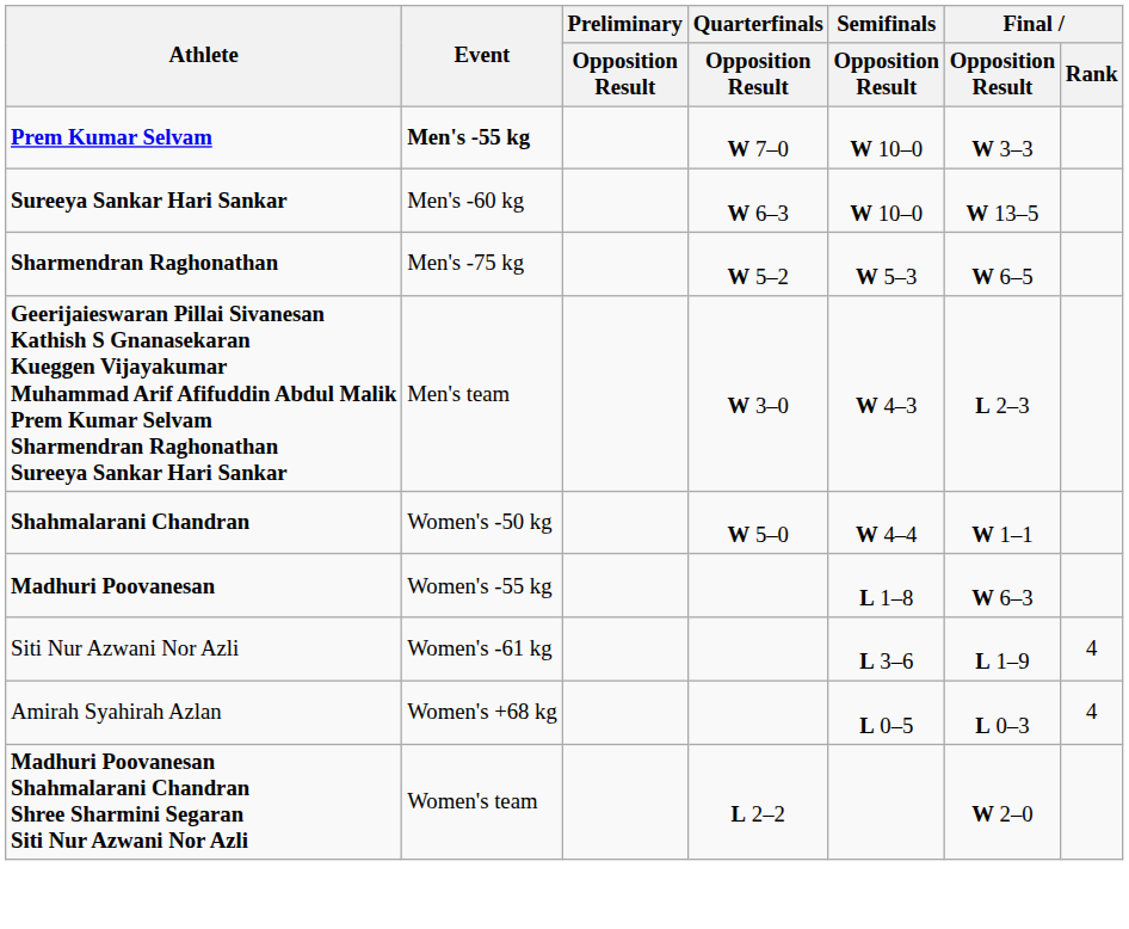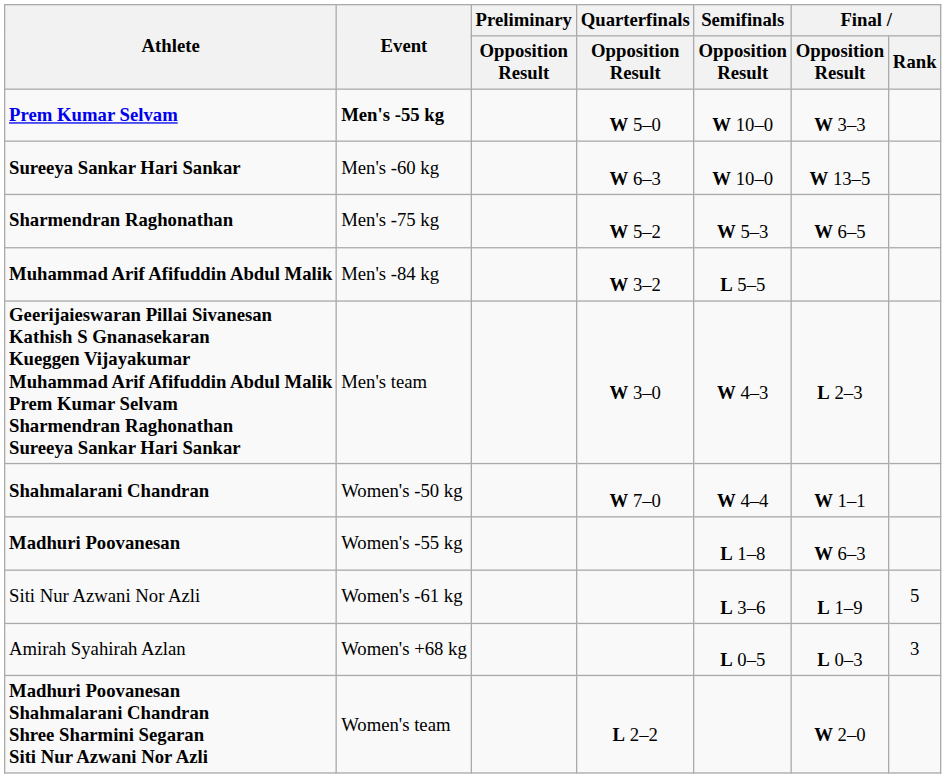 <table class="wikitable" style="font-size:90%">
 <tr>
 <th rowspan="2">Athlete</th>
 <th rowspan="2">Event</th>
 <th>Preliminary</th>
 <th>Quarterfinals</th>
 <th>Semifinals</th>
 <th colspan="2">Final / </th>
 </tr>
 <tr>
 <th>Opposition<br>Result</th>
 <th>Opposition<br>Result</th>
 <th>Opposition<br>Result</th>
 <th>Opposition<br>Result</th>
 <th>Rank</th>
 </tr>
 <tr align="center">
 <td align="left"><strong><a href='#'>Prem Kumar Selvam</a></strong></td>
 <td align="left"><strong>Men's -55 kg</strong></td>
 <td></td>
-<td><br><strong>W</strong> 7–0</td>
+<td><br><strong>W</strong> 5–0</td>
 <td><br><strong>W</strong> 10–0</td>
 <td><br><strong>W</strong> 3–3</td>
 <td></td>
 </tr>
 <tr align="center">
 <td align="left"><strong>Sureeya Sankar Hari Sankar</strong></td>
 <td align="left">Men's -60 kg</td>
 <td></td>
 <td><br><strong>W</strong> 6–3</td>
 <td><br><strong>W</strong> 10–0</td>
 <td><br><strong>W</strong> 13–5</td>
 <td></td>
 </tr>
 <tr align="center">
 <td align="left"><strong>Sharmendran Raghonathan</strong></td>
 <td align="left">Men's -75 kg</td>
 <td></td>
 <td><br><strong>W</strong> 5–2</td>
 <td><br><strong>W</strong> 5–3</td>
 <td><br><strong>W</strong> 6–5</td>
 <td></td>
 </tr>
 <tr align="center">
+<td align="left"><strong>Muhammad Arif Afifuddin Abdul Malik</strong></td>
+<td align="left">Men's -84 kg</td>
+<td></td>
+<td><br><strong>W</strong> 3–2</td>
+<td><br><strong>L</strong> 5–5</td>
+<td></td>
+<td></td>
+</tr>
+<tr align="center">
 <td align="left"><strong>Geerijaieswaran Pillai Sivanesan<br>Kathish S Gnanasekaran<br>Kueggen Vijayakumar<br>Muhammad Arif Afifuddin Abdul Malik<br>Prem Kumar Selvam<br>Sharmendran Raghonathan<br>Sureeya Sankar Hari Sankar</strong></td>
 <td align="left">Men's team</td>
 <td></td>
 <td><br><strong>W</strong> 3–0</td>
 <td><br><strong>W</strong> 4–3</td>
 <td><br><strong>L</strong> 2–3</td>
 <td></td>
 </tr>
 <tr align="center">
 <td align="left"><strong>Shahmalarani Chandran</strong></td>
 <td align="left">Women's -50 kg</td>
 <td></td>
-<td><br><strong>W</strong> 5–0</td>
+<td><br><strong>W</strong> 7–0</td>
 <td><br><strong>W</strong> 4–4</td>
 <td><br><strong>W</strong> 1–1</td>
 <td></td>
 </tr>
 <tr align="center">
 <td align="left"><strong>Madhuri Poovanesan</strong></td>
 <td align="left">Women's -55 kg</td>
 <td></td>
 <td></td>
 <td><br><strong>L</strong> 1–8</td>
 <td><br><strong>W</strong> 6–3</td>
 <td></td>
 </tr>
 <tr align="center">
 <td align="left">Siti Nur Azwani Nor Azli</td>
 <td align="left">Women's -61 kg</td>
 <td></td>
 <td></td>
 <td><br><strong>L</strong> 3–6</td>
 <td><br><strong>L</strong> 1–9</td>
-<td>4</td>
+<td>5</td>
 </tr>
 <tr align="center">
 <td align="left">Amirah Syahirah Azlan</td>
 <td align="left">Women's +68 kg</td>
 <td></td>
 <td></td>
 <td><br><strong>L</strong> 0–5</td>
 <td><br><strong>L</strong> 0–3</td>
-<td>4</td>
+<td>3</td>
 </tr>
 <tr align="center">
 <td align="left"><strong>Madhuri Poovanesan<br>Shahmalarani Chandran<br>Shree Sharmini Segaran<br>Siti Nur Azwani Nor Azli</strong></td>
 <td align="left">Women's team</td>
 <td></td>
 <td><br><strong>L</strong> 2–2</td>
 <td></td>
 <td><br><strong>W</strong> 2–0</td>
 <td></td>
 </tr>
 </table>
